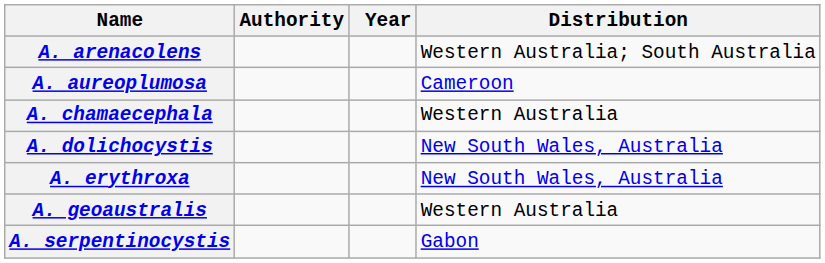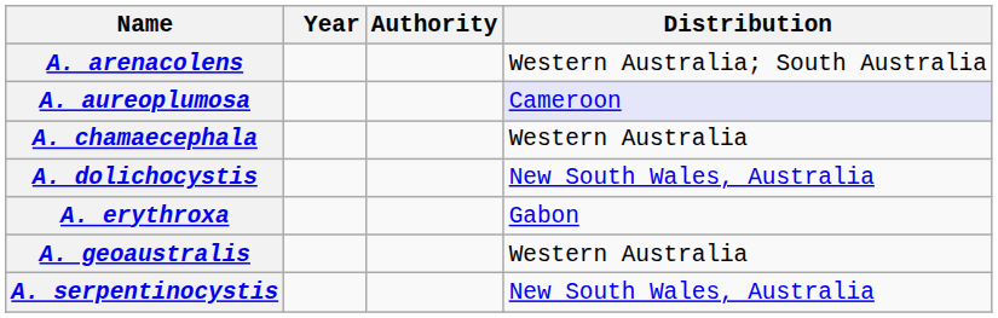 <table class="wikitable sortable plainrowheaders" border="1">
 <tr>
 <th scope="col">Name</th>
+<th scope="col"> Year</th>
 <th scope="col">Authority</th>
-<th scope="col"> Year</th>
 <th class="unsortable" scope="col">Distribution</th>
 </tr>
 <tr>
 <th scope="row"><em><a href='#'>A. arenacolens</a></em></th>
+<td style="text-align:center;"></td>
 <td></td>
-<td style="text-align:center;"></td>
 <td>Western Australia; South Australia</td>
 </tr>
 <tr>
 <th scope="row"><em><a href='#'>A. aureoplumosa</a></em></th>
+<td style="text-align:center;"></td>
 <td></td>
-<td style="text-align:center;"></td>
-<td><a href='#'>Cameroon</a></td>
+<td style="background: lavender;"><a href='#'>Cameroon</a></td>
 </tr>
 <tr>
 <th scope="row"><em><a href='#'>A. chamaecephala</a></em></th>
+<td style="text-align:center;"></td>
 <td></td>
-<td style="text-align:center;"></td>
 <td>Western Australia</td>
 </tr>
 <tr>
 <th scope="row"><em><a href='#'>A. dolichocystis</a></em></th>
+<td style="text-align:center;"></td>
 <td></td>
-<td style="text-align:center;"></td>
 <td><a href='#'>New South Wales, Australia</a></td>
 </tr>
 <tr>
 <th scope="row"><em><a href='#'>A. erythroxa</a></em></th>
+<td style="text-align:center;"></td>
 <td></td>
-<td style="text-align:center;"></td>
-<td><a href='#'>New South Wales, Australia</a></td>
+<td><a href='#'>Gabon</a></td>
 </tr>
 <tr>
 <th scope="row"><em><a href='#'>A. geoaustralis</a></em></th>
+<td style="text-align:center;"></td>
 <td></td>
-<td style="text-align:center;"></td>
 <td>Western Australia</td>
 </tr>
 <tr>
 <th scope="row"><em><a href='#'>A. serpentinocystis</a></em></th>
+<td style="text-align:center;"></td>
 <td></td>
-<td style="text-align:center;"></td>
-<td><a href='#'>Gabon</a></td>
+<td><a href='#'>New South Wales, Australia</a></td>
 </tr>
 </table>
